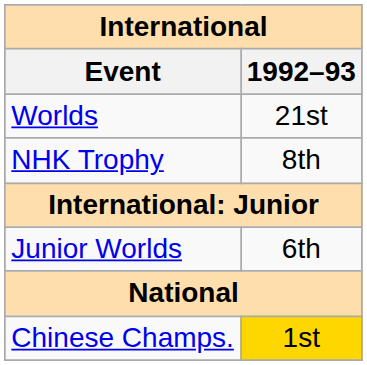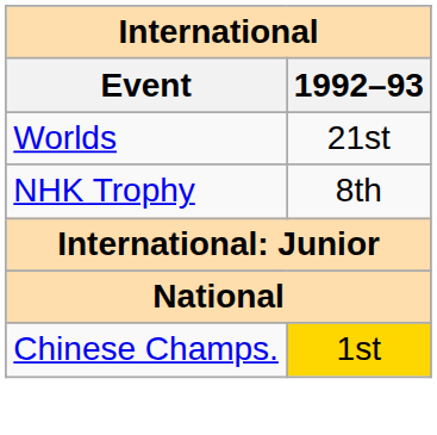 <table class="wikitable" style="text-align:center">
 <tr>
 <th style="background-color: #ffdead; " colspan=2 align=center>International</th>
 </tr>
 <tr>
 <th>Event</th>
 <th>1992–93</th>
 </tr>
 <tr>
 <td align=left><a href='#'>Worlds</a></td>
 <td>21st</td>
 </tr>
 <tr>
 <td align=left> <a href='#'>NHK Trophy</a></td>
 <td>8th</td>
 </tr>
 <tr>
 <th style="background-color: #ffdead; " colspan=2 align=center>International: Junior</th>
 </tr>
 <tr>
-<td align=left><a href='#'>Junior Worlds</a></td>
-<td>6th</td>
-</tr>
-<tr>
 <th style="background-color: #ffdead; " colspan=2 align=center>National</th>
 </tr>
 <tr>
 <td align=left><a href='#'>Chinese Champs.</a></td>
 <td bgcolor=gold>1st</td>
 </tr>
 </table>
